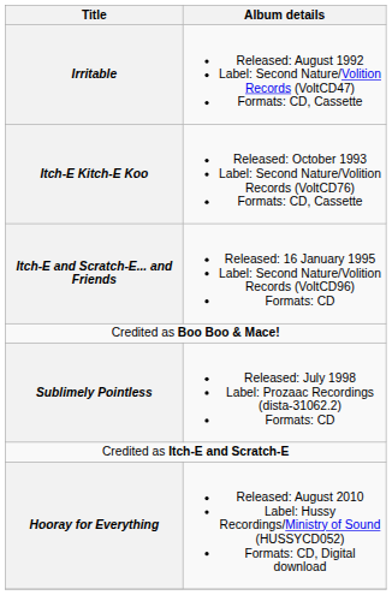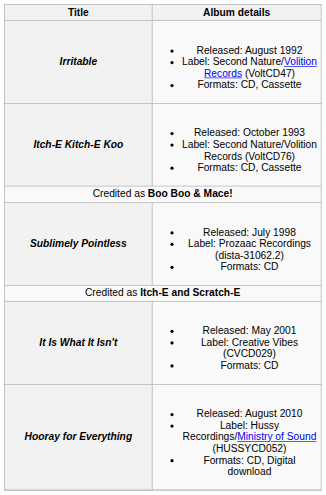 <table class="wikitable plainrowheaders" style="text-align:center;">
 <tr>
 <th scope="col" rowspan="1" style="width:14em;">Title</th>
 <th scope="col" rowspan="1" style="width:16em;">Album details</th>
 </tr>
 <tr>
 <th scope="row"><em>Irritable</em></th>
 <td><br><ul><li>Released: August 1992</li><li>Label: Second Nature/<a href='#'>Volition Records</a> (VoltCD47)</li><li>Formats: CD, Cassette</li></ul></td>
 </tr>
 <tr>
 <th scope="row"><em>Itch-E Kitch-E Koo</em></th>
 <td><br><ul><li>Released: October 1993</li><li>Label: Second Nature/Volition Records (VoltCD76)</li><li>Formats: CD, Cassette</li></ul></td>
 </tr>
 <tr>
-<th scope="row"><em>Itch-E and Scratch-E... and Friends</em></th>
-<td><br><ul><li>Released: 16 January 1995</li><li>Label: Second Nature/Volition Records (VoltCD96)</li><li>Formats: CD</li></ul></td>
-</tr>
-<tr>
 <td colspan=2>Credited as <strong>Boo Boo & Mace!</strong></td>
 </tr>
 <tr>
 <th scope="row"><em>Sublimely Pointless</em></th>
 <td><br><ul><li>Released: July 1998</li><li>Label: Prozaac Recordings (dista-31062.2)</li><li>Formats: CD</li></ul></td>
 </tr>
 <tr>
 <td colspan=2>Credited as <strong>Itch-E and Scratch-E</strong></td>
 </tr>
 <tr>
+<th scope="row"><em>It Is What It Isn't</em></th>
+<td><br><ul><li>Released: May 2001</li><li>Label: Creative Vibes (CVCD029)</li><li>Formats: CD</li></ul></td>
+</tr>
+<tr>
 <th scope="row"><em>Hooray for Everything</em></th>
 <td><br><ul><li>Released: August 2010</li><li>Label: Hussy Recordings/<a href='#'>Ministry of Sound</a> (HUSSYCD052)</li><li>Formats: CD, Digital download</li></ul></td>
 </tr>
 <tr>
 </tr>
 </table>
